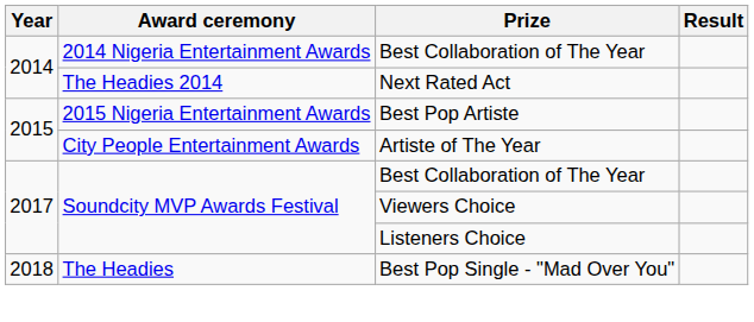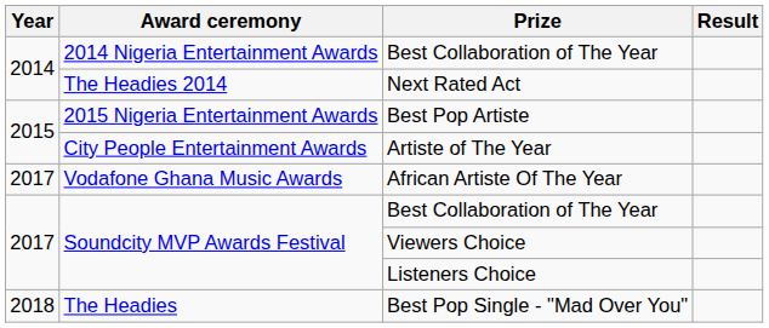 <table class ="wikitable">
 <tr>
 <th>Year</th>
 <th>Award ceremony</th>
 <th>Prize</th>
 <th>Result</th>
 </tr>
 <tr>
 <td rowspan="2">2014</td>
 <td><a href='#'>2014 Nigeria Entertainment Awards</a></td>
 <td>Best Collaboration of The Year</td>
 <td></td>
 </tr>
 <tr>
 <td><a href='#'>The Headies 2014</a></td>
 <td>Next Rated Act</td>
 <td></td>
 </tr>
 <tr>
 <td rowspan="2">2015</td>
 <td><a href='#'>2015 Nigeria Entertainment Awards</a></td>
 <td>Best Pop Artiste</td>
 <td></td>
 </tr>
 <tr>
 <td><a href='#'>City People Entertainment Awards</a></td>
 <td>Artiste of The Year</td>
 <td></td>
 </tr>
 <tr>
+<td rowspan="1">2017</td>
+<td><a href='#'>Vodafone Ghana Music Awards</a></td>
+<td>African Artiste Of The Year</td>
+<td></td>
+</tr>
+<tr>
 <td rowspan="3">2017</td>
 <td rowspan="3"><a href='#'>Soundcity MVP Awards Festival</a></td>
 <td>Best Collaboration of The Year</td>
 <td></td>
 </tr>
 <tr>
 <td>Viewers Choice</td>
 <td></td>
 </tr>
 <tr>
 <td>Listeners Choice</td>
 <td></td>
 </tr>
 <tr>
 <td rowspan="3">2018</td>
 <td rowspan="3"><a href='#'>The Headies</a></td>
 <td>Best Pop Single - "Mad Over You"</td>
 <td></td>
 </tr>
 </table>
